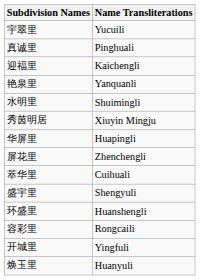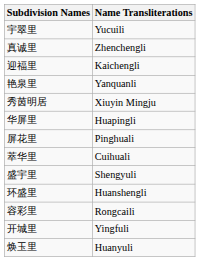 <table class="wikitable sortable">
 <tr>
 <th>Subdivision Names</th>
 <th>Name Transliterations</th>
 </tr>
 <tr>
 <td>宇翠里</td>
 <td>Yucuili</td>
 </tr>
 <tr>
 <td>真诚里</td>
-<td>Pinghuali</td>
+<td>Zhenchengli</td>
 </tr>
 <tr>
 <td>迎福里</td>
 <td>Kaichengli</td>
 </tr>
 <tr>
 <td>艳泉里</td>
 <td>Yanquanli</td>
-</tr>
-<tr>
-<td>水明里</td>
-<td>Shuimingli</td>
 </tr>
 <tr>
 <td>秀茵明居</td>
 <td>Xiuyin Mingju</td>
 </tr>
 <tr>
 <td>华屏里</td>
 <td>Huapingli</td>
 </tr>
 <tr>
 <td>屏花里</td>
-<td>Zhenchengli</td>
+<td>Pinghuali</td>
 </tr>
 <tr>
 <td>萃华里</td>
 <td>Cuihuali</td>
 </tr>
 <tr>
 <td>盛宇里</td>
 <td>Shengyuli</td>
 </tr>
 <tr>
 <td>环盛里</td>
 <td>Huanshengli</td>
 </tr>
 <tr>
 <td>容彩里</td>
 <td>Rongcaili</td>
 </tr>
 <tr>
 <td>开城里</td>
 <td>Yingfuli</td>
 </tr>
 <tr>
 <td>焕玉里</td>
 <td>Huanyuli</td>
 </tr>
 </table>
